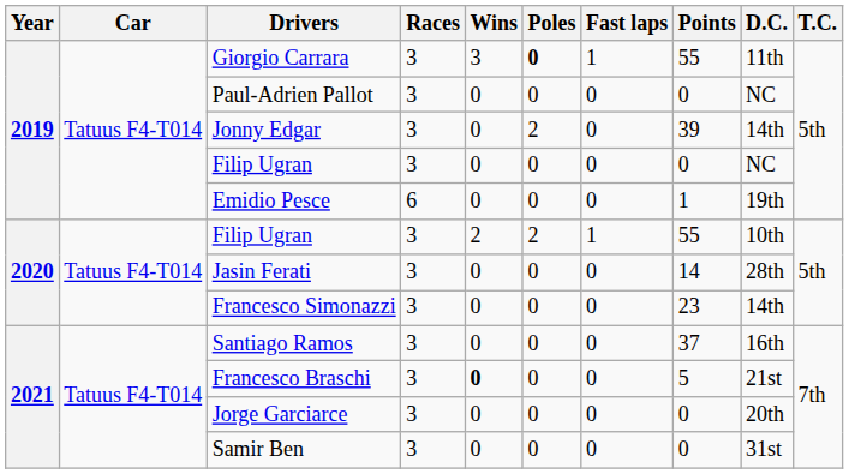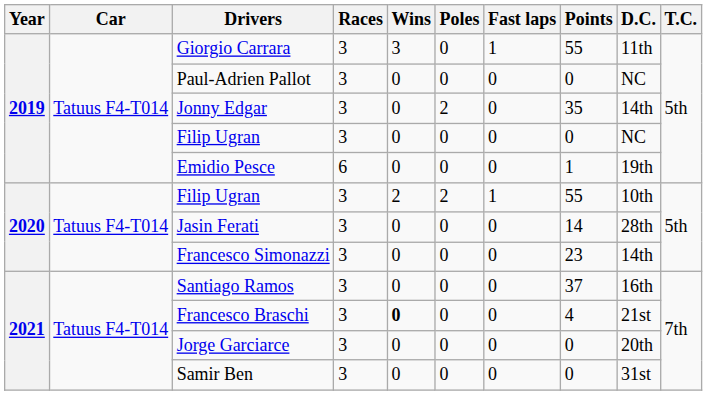 <table class="wikitable" style="font-size:85%">
 <tr>
 <th>Year</th>
 <th>Car</th>
 <th>Drivers</th>
 <th>Races</th>
 <th>Wins</th>
 <th>Poles</th>
 <th>Fast laps</th>
 <th>Points</th>
 <th>D.C.</th>
 <th>T.C.</th>
 </tr>
 <tr>
 <th rowspan="5"><a href='#'>2019</a></th>
 <td rowspan="5"><a href='#'>Tatuus F4-T014</a></td>
 <td> <a href='#'>Giorgio Carrara</a></td>
 <td>3</td>
 <td>3</td>
-<td><strong>0</strong></td>
+<td>0</td>
 <td>1</td>
 <td>55</td>
 <td>11th</td>
 <td rowspan="5">5th</td>
 </tr>
 <tr>
 <td> Paul-Adrien Pallot</td>
 <td>3</td>
 <td>0</td>
 <td>0</td>
 <td>0</td>
 <td>0</td>
 <td>NC</td>
 </tr>
 <tr>
 <td> <a href='#'>Jonny Edgar</a></td>
 <td>3</td>
 <td>0</td>
 <td>2</td>
 <td>0</td>
-<td>39</td>
+<td>35</td>
 <td>14th</td>
 </tr>
 <tr>
 <td> <a href='#'>Filip Ugran</a></td>
 <td>3</td>
 <td>0</td>
 <td>0</td>
 <td>0</td>
 <td>0</td>
 <td>NC</td>
 </tr>
 <tr>
 <td> <a href='#'>Emidio Pesce</a></td>
 <td>6</td>
 <td>0</td>
 <td>0</td>
 <td>0</td>
 <td>1</td>
 <td>19th</td>
 </tr>
 <tr>
 <th rowspan="3"><a href='#'>2020</a></th>
 <td rowspan="3"><a href='#'>Tatuus F4-T014</a></td>
 <td> <a href='#'>Filip Ugran</a></td>
 <td>3</td>
 <td>2</td>
 <td>2</td>
 <td>1</td>
 <td>55</td>
 <td>10th</td>
 <td rowspan="3">5th</td>
 </tr>
 <tr>
 <td> <a href='#'>Jasin Ferati</a></td>
 <td>3</td>
 <td>0</td>
 <td>0</td>
 <td>0</td>
 <td>14</td>
 <td>28th</td>
 </tr>
 <tr>
 <td> <a href='#'>Francesco Simonazzi</a></td>
 <td>3</td>
 <td>0</td>
 <td>0</td>
 <td>0</td>
 <td>23</td>
 <td>14th</td>
 </tr>
 <tr>
 <th rowspan="4"><a href='#'>2021</a></th>
 <td rowspan="4"><a href='#'>Tatuus F4-T014</a></td>
 <td> <a href='#'>Santiago Ramos</a></td>
 <td>3</td>
 <td>0</td>
 <td>0</td>
 <td>0</td>
 <td>37</td>
 <td>16th</td>
 <td rowspan="4">7th</td>
 </tr>
 <tr>
 <td> <a href='#'>Francesco Braschi</a></td>
 <td>3</td>
 <td><strong>0</strong></td>
 <td>0</td>
 <td>0</td>
-<td>5</td>
+<td>4</td>
 <td>21st</td>
 </tr>
 <tr>
 <td> <a href='#'>Jorge Garciarce</a></td>
 <td>3</td>
 <td>0</td>
 <td>0</td>
 <td>0</td>
 <td>0</td>
 <td>20th</td>
 </tr>
 <tr>
 <td> Samir Ben</td>
 <td>3</td>
 <td>0</td>
 <td>0</td>
 <td>0</td>
 <td>0</td>
 <td>31st</td>
 </tr>
 </table>
